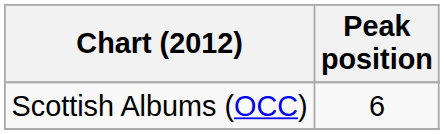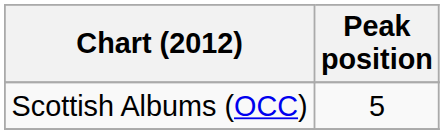 <table class="wikitable sortable">
 <tr>
 <th>Chart (2012)</th>
 <th>Peak<br>position</th>
 </tr>
 <tr>
 </tr>
 <tr>
 <td>Scottish Albums (<a href='#'>OCC</a>)</td>
-<td align="center">6</td>
+<td align="center">5</td>
 </tr>
 <tr>
 </tr>
 </table>
